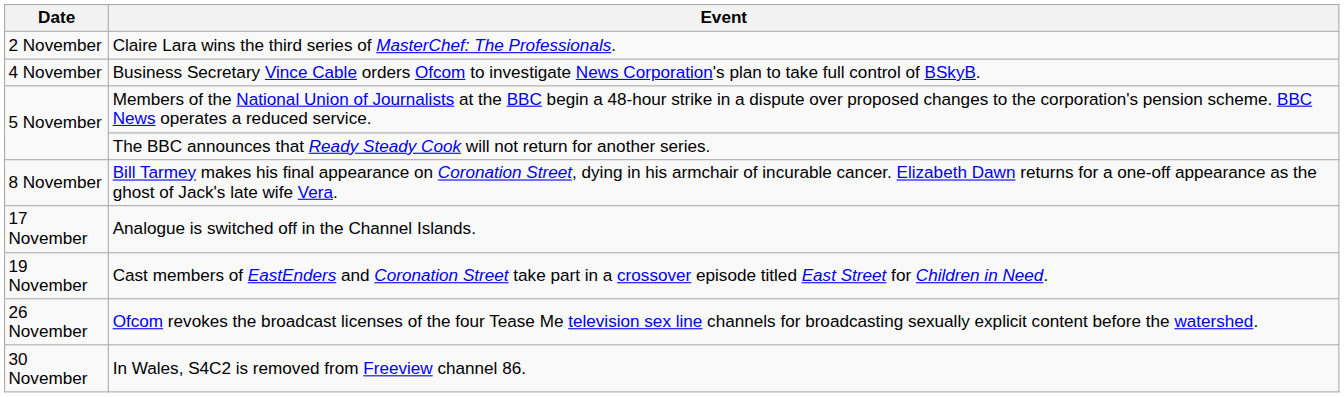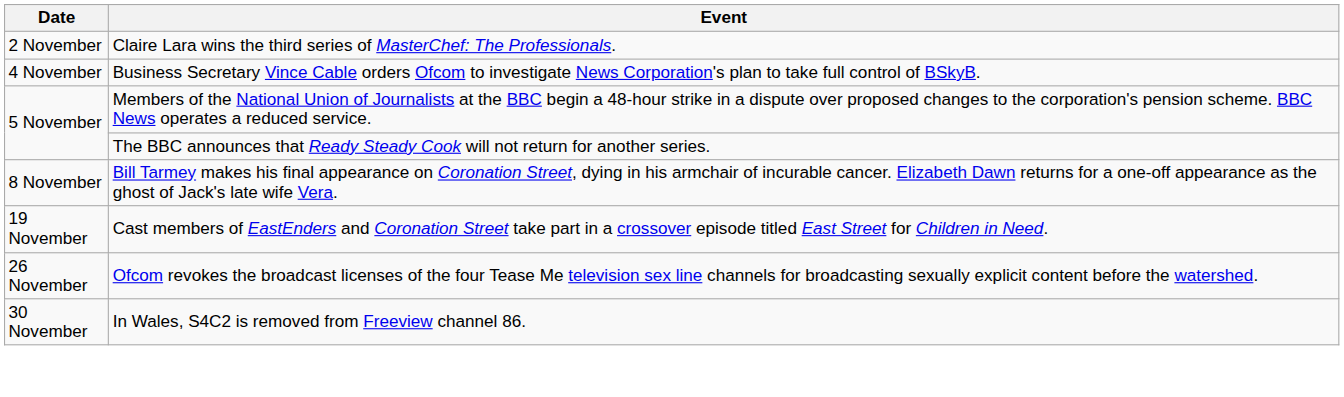 <table class="wikitable">
 <tr>
 <th width=90>Date</th>
 <th>Event</th>
 </tr>
 <tr>
 <td>2 November</td>
 <td>Claire Lara wins the third series of <em><a href='#'>MasterChef: The Professionals</a></em>.</td>
 </tr>
 <tr>
 <td>4 November</td>
 <td>Business Secretary <a href='#'>Vince Cable</a> orders <a href='#'>Ofcom</a> to investigate <a href='#'>News Corporation</a>'s plan to take full control of <a href='#'>BSkyB</a>.</td>
 </tr>
 <tr>
 <td rowspan=2>5 November</td>
 <td>Members of the <a href='#'>National Union of Journalists</a> at the <a href='#'>BBC</a> begin a 48-hour strike in a dispute over proposed changes to the corporation's pension scheme. <a href='#'>BBC News</a> operates a reduced service.</td>
 </tr>
 <tr>
 <td>The BBC announces that <em><a href='#'>Ready Steady Cook</a></em> will not return for another series.</td>
 </tr>
 <tr>
 <td>8 November</td>
 <td><a href='#'>Bill Tarmey</a> makes his final appearance on <em><a href='#'>Coronation Street</a></em>, dying in his armchair of incurable cancer. <a href='#'>Elizabeth Dawn</a> returns for a one-off appearance as the ghost of Jack's late wife <a href='#'>Vera</a>.</td>
 </tr>
 <tr>
-<td>17 November</td>
-<td>Analogue is switched off in the Channel Islands.</td>
-</tr>
-<tr>
 <td>19 November</td>
 <td>Cast members of <em><a href='#'>EastEnders</a></em> and <em><a href='#'>Coronation Street</a></em> take part in a <a href='#'>crossover</a> episode titled <em><a href='#'>East Street</a></em> for <em><a href='#'>Children in Need</a></em>.</td>
 </tr>
 <tr>
 <td>26 November</td>
 <td><a href='#'>Ofcom</a> revokes the broadcast licenses of the four Tease Me <a href='#'>television sex line</a> channels for broadcasting sexually explicit content before the <a href='#'>watershed</a>.</td>
 </tr>
 <tr>
 <td>30 November</td>
 <td>In Wales, S4C2 is removed from <a href='#'>Freeview</a> channel 86.</td>
 </tr>
 </table>
